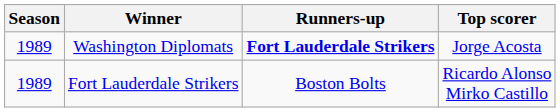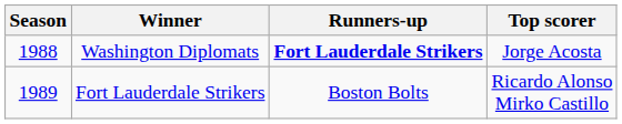 <table class="wikitable" style="text-align: center;">
 <tr>
 <th>Season</th>
 <th>Winner</th>
 <th>Runners-up</th>
 <th>Top scorer</th>
 </tr>
 <tr>
-<td><a href='#'>1989</a></td>
+<td><a href='#'>1988</a></td>
 <td><a href='#'>Washington Diplomats</a></td>
 <td><strong><a href='#'>Fort Lauderdale Strikers</a></strong></td>
 <td><a href='#'>Jorge Acosta</a></td>
 </tr>
 <tr>
 <td><a href='#'>1989</a></td>
 <td><a href='#'>Fort Lauderdale Strikers</a></td>
 <td><a href='#'>Boston Bolts</a></td>
 <td><a href='#'>Ricardo Alonso</a><br><a href='#'>Mirko Castillo</a></td>
 </tr>
 </table>
